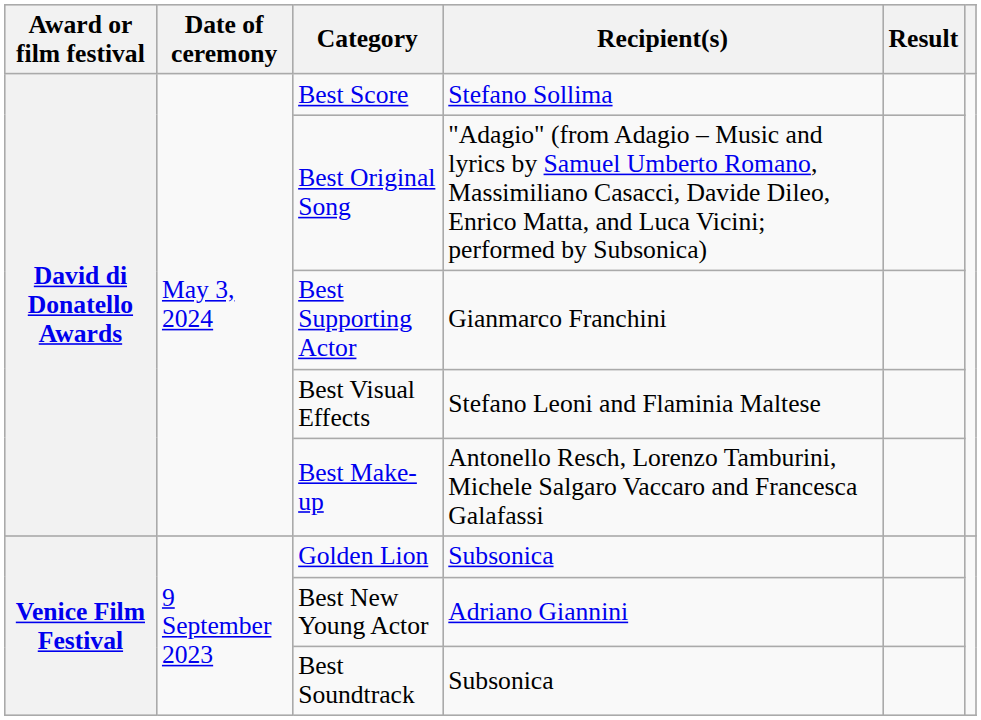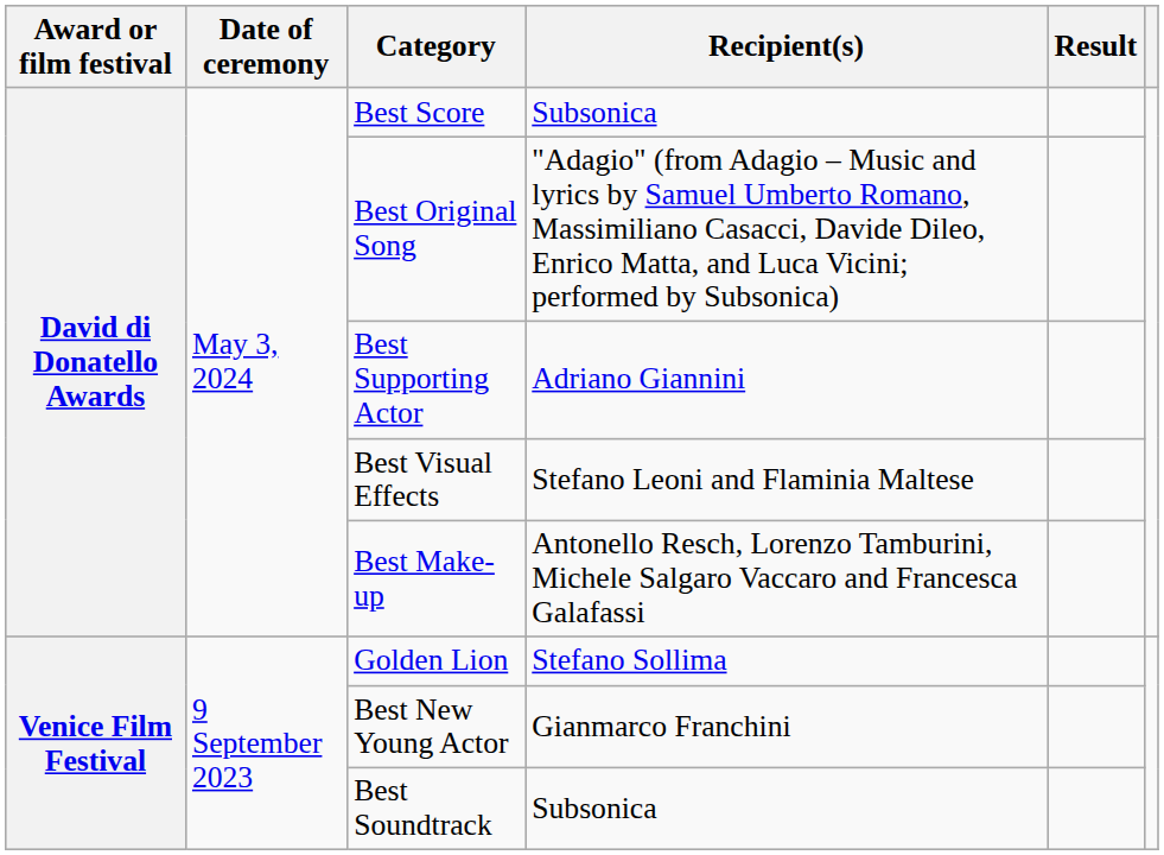 <table class="wikitable sortable plainrowheaders">
 <tr>
 <th scope="col">Award or film festival</th>
 <th scope="col">Date of ceremony</th>
 <th scope="col">Category</th>
 <th scope="col">Recipient(s)</th>
 <th scope="col">Result</th>
 <th scope="col" class="unsortable"></th>
 </tr>
 <tr>
 <th rowspan="5" scope="row"><a href='#'>David di Donatello Awards</a></th>
 <td rowspan="5"><a href='#'>May 3, 2024</a></td>
 <td><a href='#'>Best Score</a></td>
-<td><a href='#'>Stefano Sollima</a></td>
+<td><a href='#'>Subsonica</a></td>
 <td></td>
 <td rowspan="5"></td>
 </tr>
 <tr>
 <td><a href='#'>Best Original Song</a></td>
 <td>"Adagio" (from Adagio – Music and lyrics by <a href='#'>Samuel Umberto Romano</a>, Massimiliano Casacci, Davide Dileo, Enrico Matta, and Luca Vicini; performed by Subsonica)</td>
 <td></td>
 </tr>
 <tr>
 <td><a href='#'>Best Supporting Actor</a></td>
-<td>Gianmarco Franchini</td>
+<td><a href='#'>Adriano Giannini</a></td>
 <td></td>
 </tr>
 <tr>
 <td>Best Visual Effects</td>
 <td>Stefano Leoni and Flaminia Maltese</td>
 <td></td>
 </tr>
 <tr>
 <td><a href='#'>Best Make-up</a></td>
 <td>Antonello Resch, Lorenzo Tamburini, Michele Salgaro Vaccaro and Francesca Galafassi</td>
 <td></td>
 </tr>
 <tr>
 <th rowspan="3"  scope="row"><a href='#'>Venice Film Festival</a></th>
 <td rowspan="3"><a href='#'>9 September 2023</a></td>
 <td><a href='#'>Golden Lion</a></td>
-<td><a href='#'>Subsonica</a></td>
+<td><a href='#'>Stefano Sollima</a></td>
 <td></td>
 <td rowspan="3"  style="text-align:center;"></td>
 </tr>
 <tr>
 <td>Best New Young Actor</td>
-<td><a href='#'>Adriano Giannini</a></td>
+<td>Gianmarco Franchini</td>
 <td></td>
 </tr>
 <tr>
 <td>Best Soundtrack</td>
 <td>Subsonica</td>
 <td></td>
 </tr>
 </table>
